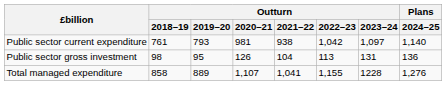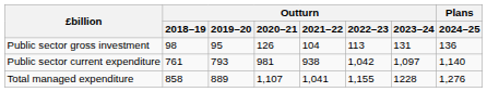 <table class="wikitable">
 <tr>
 <th rowspan="2">£billion</th>
 <th colspan="6">Outturn</th>
 <th>Plans</th>
 </tr>
 <tr>
 <th>2018–19</th>
 <th>2019–20</th>
 <th>2020–21</th>
 <th>2021–22</th>
 <th>2022–23</th>
 <th>2023–24</th>
 <th>2024–25</th>
 </tr>
 <tr>
+<td>Public sector gross investment</td>
+<td>98</td>
+<td>95</td>
+<td>126</td>
+<td>104</td>
+<td>113</td>
+<td>131</td>
+<td>136</td>
+</tr>
+<tr>
 <td>Public sector current expenditure</td>
 <td>761</td>
 <td>793</td>
 <td>981</td>
 <td>938</td>
 <td>1,042</td>
 <td>1,097</td>
 <td>1,140</td>
-</tr>
-<tr>
-<td>Public sector gross investment</td>
-<td>98</td>
-<td>95</td>
-<td>126</td>
-<td>104</td>
-<td>113</td>
-<td>131</td>
-<td>136</td>
 </tr>
 <tr>
 <td>Total managed expenditure</td>
 <td>858</td>
 <td>889</td>
 <td>1,107</td>
 <td>1,041</td>
 <td>1,155</td>
 <td>1228</td>
 <td>1,276</td>
 </tr>
 </table>
